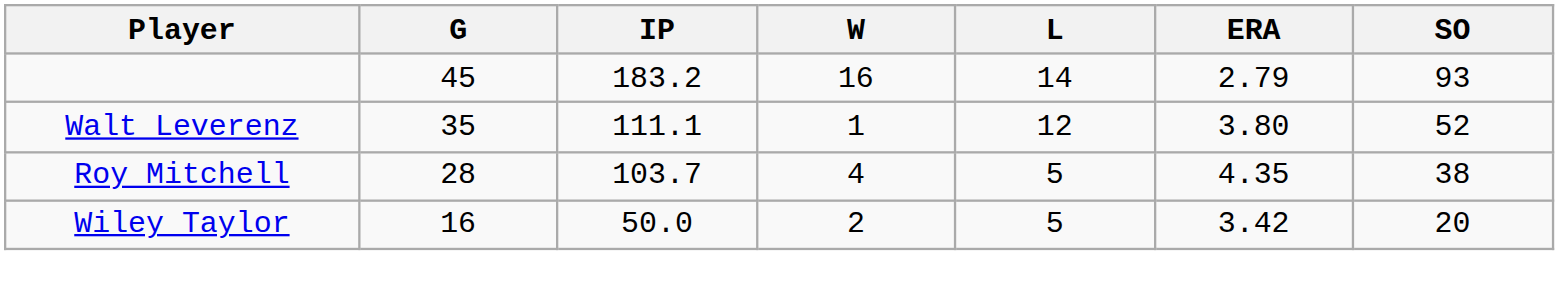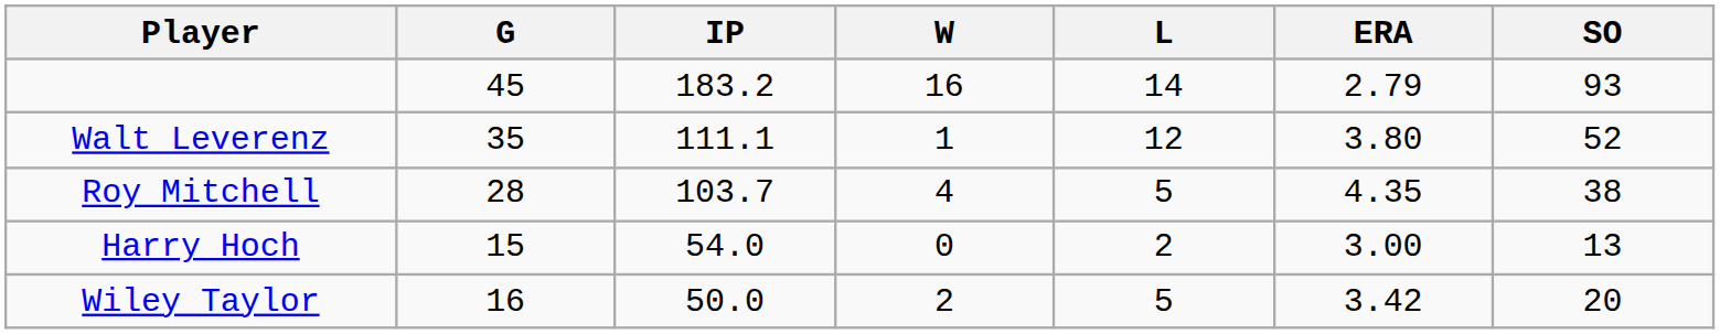 <table class="wikitable sortable">
 <tr>
 <th bgcolor="#DDDDFF" width="16%">Player</th>
 <th bgcolor="#DDDDFF" width="9%">G</th>
 <th bgcolor="#DDDDFF" width="9%">IP</th>
 <th bgcolor="#DDDDFF" width="9%">W</th>
 <th bgcolor="#DDDDFF" width="9%">L</th>
 <th bgcolor="#DDDDFF" width="9%">ERA</th>
 <th bgcolor="#DDDDFF" width="9%">SO</th>
 </tr>
 <tr align="center">
 <td></td>
 <td>45</td>
 <td>183.2</td>
 <td>16</td>
 <td>14</td>
 <td>2.79</td>
 <td>93</td>
 </tr>
 <tr align="center">
 <td><a href='#'>Walt Leverenz</a></td>
 <td>35</td>
 <td>111.1</td>
 <td>1</td>
 <td>12</td>
 <td>3.80</td>
 <td>52</td>
 </tr>
 <tr align=center>
 <td><a href='#'>Roy Mitchell</a></td>
 <td>28</td>
 <td>103.7</td>
 <td>4</td>
 <td>5</td>
 <td>4.35</td>
 <td>38</td>
 </tr>
 <tr align=center>
+<td><a href='#'>Harry Hoch</a></td>
+<td>15</td>
+<td>54.0</td>
+<td>0</td>
+<td>2</td>
+<td>3.00</td>
+<td>13</td>
+</tr>
+<tr align=center>
 <td><a href='#'>Wiley Taylor</a></td>
 <td>16</td>
 <td>50.0</td>
 <td>2</td>
 <td>5</td>
 <td>3.42</td>
 <td>20</td>
 </tr>
 </table>
